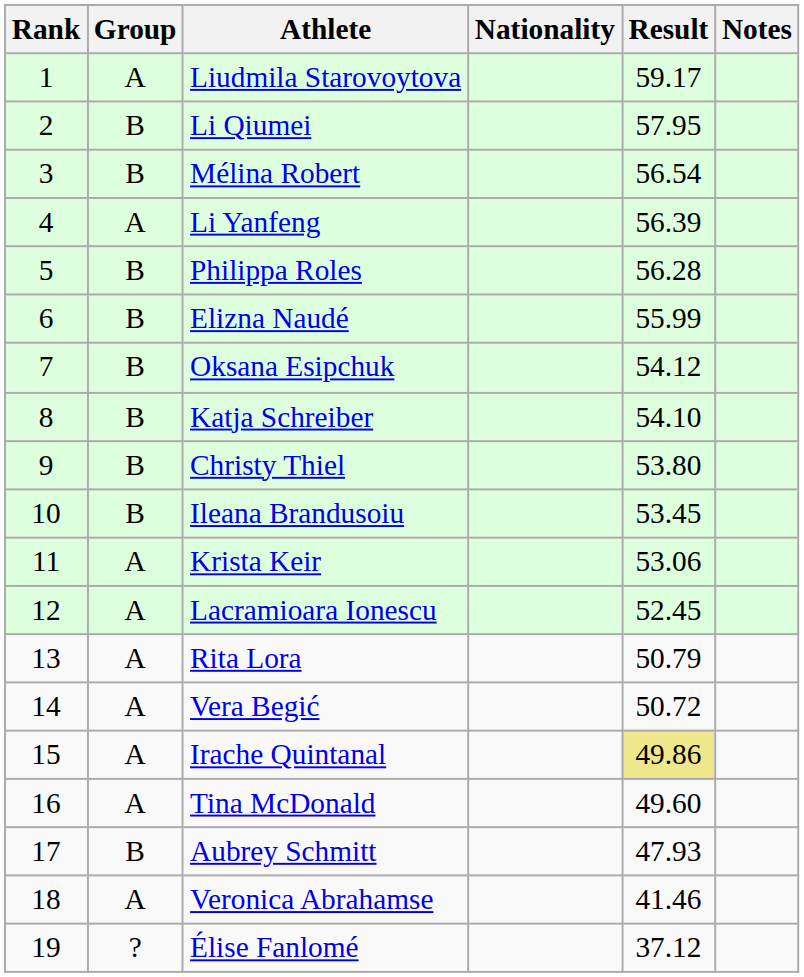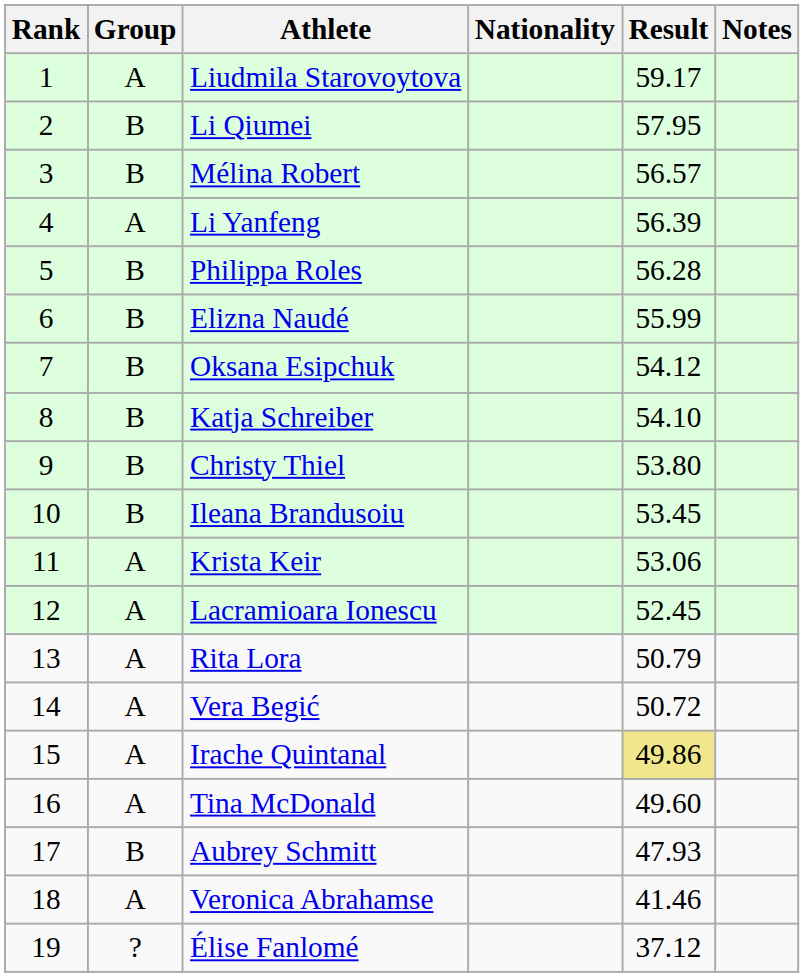 <table class="wikitable sortable" style="text-align:center;font-size:95%">
 <tr>
 <th>Rank</th>
 <th>Group</th>
 <th>Athlete</th>
 <th>Nationality</th>
 <th>Result</th>
 <th>Notes</th>
 </tr>
 <tr bgcolor=ddffdd>
 <td>1</td>
 <td>A</td>
 <td align="left"><a href='#'>Liudmila Starovoytova</a></td>
 <td align=left></td>
 <td>59.17</td>
 <td></td>
 </tr>
 <tr bgcolor=ddffdd>
 <td>2</td>
 <td>B</td>
 <td align="left"><a href='#'>Li Qiumei</a></td>
 <td align=left></td>
 <td>57.95</td>
 <td></td>
 </tr>
 <tr bgcolor=ddffdd>
 <td>3</td>
 <td>B</td>
 <td align="left"><a href='#'>Mélina Robert</a></td>
 <td align=left></td>
-<td>56.54</td>
+<td>56.57</td>
 <td></td>
 </tr>
 <tr bgcolor=ddffdd>
 <td>4</td>
 <td>A</td>
 <td align="left"><a href='#'>Li Yanfeng</a></td>
 <td align=left></td>
 <td>56.39</td>
 <td></td>
 </tr>
 <tr bgcolor=ddffdd>
 <td>5</td>
 <td>B</td>
 <td align="left"><a href='#'>Philippa Roles</a></td>
 <td align=left></td>
 <td>56.28</td>
 <td></td>
 </tr>
 <tr bgcolor=ddffdd>
 <td>6</td>
 <td>B</td>
 <td align="left"><a href='#'>Elizna Naudé</a></td>
 <td align=left></td>
 <td>55.99</td>
 <td></td>
 </tr>
 <tr bgcolor=ddffdd>
 <td>7</td>
 <td>B</td>
 <td align="left"><a href='#'>Oksana Esipchuk</a></td>
 <td align=left></td>
 <td>54.12</td>
 <td></td>
 </tr>
 <tr bgcolor=ddffdd>
 <td>8</td>
 <td>B</td>
 <td align="left"><a href='#'>Katja Schreiber</a></td>
 <td align=left></td>
 <td>54.10</td>
 <td></td>
 </tr>
 <tr bgcolor=ddffdd>
 <td>9</td>
 <td>B</td>
 <td align="left"><a href='#'>Christy Thiel</a></td>
 <td align=left></td>
 <td>53.80</td>
 <td></td>
 </tr>
 <tr bgcolor=ddffdd>
 <td>10</td>
 <td>B</td>
 <td align="left"><a href='#'>Ileana Brandusoiu</a></td>
 <td align=left></td>
 <td>53.45</td>
 <td></td>
 </tr>
 <tr bgcolor=ddffdd>
 <td>11</td>
 <td>A</td>
 <td align="left"><a href='#'>Krista Keir</a></td>
 <td align=left></td>
 <td>53.06</td>
 <td></td>
 </tr>
 <tr bgcolor=ddffdd>
 <td>12</td>
 <td>A</td>
 <td align="left"><a href='#'>Lacramioara Ionescu</a></td>
 <td align=left></td>
 <td>52.45</td>
 <td></td>
 </tr>
 <tr>
 <td>13</td>
 <td>A</td>
 <td align="left"><a href='#'>Rita Lora</a></td>
 <td align=left></td>
 <td>50.79</td>
 <td></td>
 </tr>
 <tr>
 <td>14</td>
 <td>A</td>
 <td align="left"><a href='#'>Vera Begić</a></td>
 <td align=left></td>
 <td>50.72</td>
 <td></td>
 </tr>
 <tr>
 <td>15</td>
 <td>A</td>
 <td align="left"><a href='#'>Irache Quintanal</a></td>
 <td align=left></td>
 <td style="background: khaki;">49.86</td>
 <td></td>
 </tr>
 <tr>
 <td>16</td>
 <td>A</td>
 <td align="left"><a href='#'>Tina McDonald</a></td>
 <td align=left></td>
 <td>49.60</td>
 <td></td>
 </tr>
 <tr>
 <td>17</td>
 <td>B</td>
 <td align="left"><a href='#'>Aubrey Schmitt</a></td>
 <td align=left></td>
 <td>47.93</td>
 <td></td>
 </tr>
 <tr>
 <td>18</td>
 <td>A</td>
 <td align="left"><a href='#'>Veronica Abrahamse</a></td>
 <td align=left></td>
 <td>41.46</td>
 <td></td>
 </tr>
 <tr>
 <td>19</td>
 <td>?</td>
 <td align="left"><a href='#'>Élise Fanlomé</a></td>
 <td align=left></td>
 <td>37.12</td>
 <td></td>
 </tr>
 </table>
